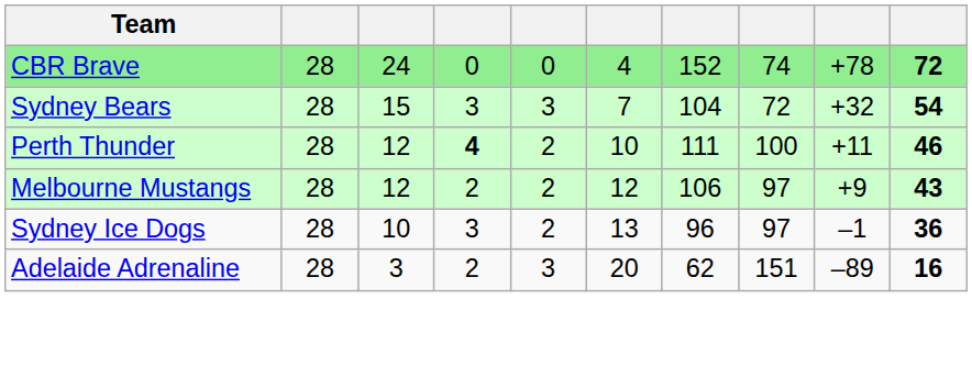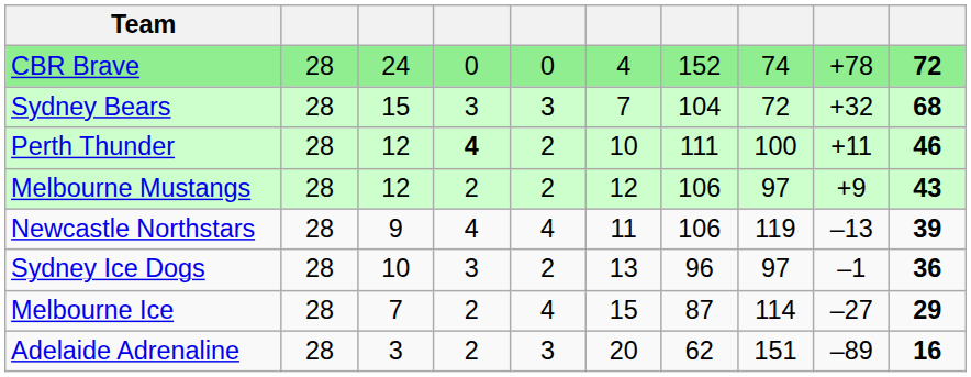 <table class="wikitable" style="text-align:center;">
 <tr>
 <th width=165>Team</th>
 <th width=40></th>
 <th width=40></th>
 <th width=40></th>
 <th width=40></th>
 <th width=40></th>
 <th width=40></th>
 <th width=40></th>
 <th width=40></th>
 <th width=40></th>
 </tr>
 <tr style="background:#90EE90;">
 <td style="text-align:left;"><a href='#'>CBR Brave</a></td>
 <td>28</td>
 <td>24</td>
 <td>0</td>
 <td>0</td>
 <td>4</td>
 <td>152</td>
 <td>74</td>
 <td>+78</td>
 <td><strong>72</strong></td>
 </tr>
 <tr style="background:#ccffcc;">
 <td style="text-align:left;"><a href='#'>Sydney Bears</a></td>
 <td>28</td>
 <td>15</td>
 <td>3</td>
 <td>3</td>
 <td>7</td>
 <td>104</td>
 <td>72</td>
 <td>+32</td>
-<td><strong>54</strong></td>
+<td><strong>68</strong></td>
 </tr>
 <tr style="background:#ccffcc;">
 <td style="text-align:left;"><a href='#'>Perth Thunder</a></td>
 <td>28</td>
 <td>12</td>
 <td><strong>4</strong></td>
 <td>2</td>
 <td>10</td>
 <td>111</td>
 <td>100</td>
 <td>+11</td>
 <td><strong>46</strong></td>
 </tr>
 <tr style="background:#ccffcc;">
 <td style="text-align:left;"><a href='#'>Melbourne Mustangs</a></td>
 <td>28</td>
 <td>12</td>
 <td>2</td>
 <td>2</td>
 <td>12</td>
 <td>106</td>
 <td>97</td>
 <td>+9</td>
 <td><strong>43</strong></td>
 </tr>
 <tr>
+<td style="text-align:left;"><a href='#'>Newcastle Northstars</a></td>
+<td>28</td>
+<td>9</td>
+<td>4</td>
+<td>4</td>
+<td>11</td>
+<td>106</td>
+<td>119</td>
+<td>–13</td>
+<td><strong>39</strong></td>
+</tr>
+<tr>
 <td style="text-align:left;"><a href='#'>Sydney Ice Dogs</a></td>
 <td>28</td>
 <td>10</td>
 <td>3</td>
 <td>2</td>
 <td>13</td>
 <td>96</td>
 <td>97</td>
 <td>–1</td>
 <td><strong>36</strong></td>
+</tr>
+<tr>
+<td style="text-align:left;"><a href='#'>Melbourne Ice</a></td>
+<td>28</td>
+<td>7</td>
+<td>2</td>
+<td>4</td>
+<td>15</td>
+<td>87</td>
+<td>114</td>
+<td>–27</td>
+<td><strong>29</strong></td>
 </tr>
 <tr>
 <td style="text-align:left;"><a href='#'>Adelaide Adrenaline</a></td>
 <td>28</td>
 <td>3</td>
 <td>2</td>
 <td>3</td>
 <td>20</td>
 <td>62</td>
 <td>151</td>
 <td>–89</td>
 <td><strong>16</strong></td>
 </tr>
 </table>
